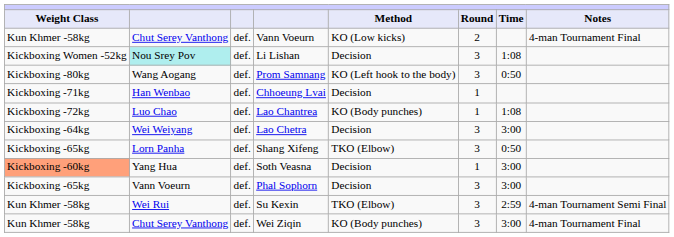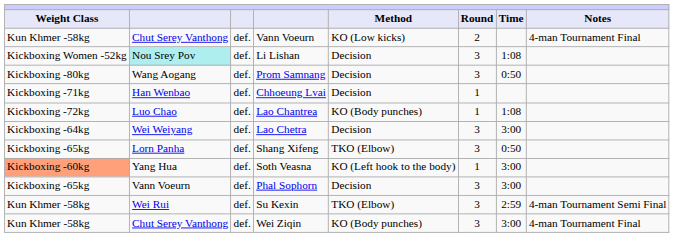 <table class="wikitable" style="font-size: 80%;">
 <tr>
 <th colspan="8" style="background-color: #ccf; color: #000080; text-align: center;"></th>
 </tr>
 <tr>
 <th colspan="1" style="background-color: #E6E8FA; color: #000000; text-align: center;">Weight Class</th>
 <th colspan="1" style="background-color: #E6E8FA; color: #000000; text-align: center;"></th>
 <th colspan="1" style="background-color: #E6E8FA; color: #000000; text-align: center;"></th>
 <th colspan="1" style="background-color: #E6E8FA; color: #000000; text-align: center;"></th>
 <th colspan="1" style="background-color: #E6E8FA; color: #000000; text-align: center;">Method</th>
 <th colspan="1" style="background-color: #E6E8FA; color: #000000; text-align: center;">Round</th>
 <th colspan="1" style="background-color: #E6E8FA; color: #000000; text-align: center;">Time</th>
 <th colspan="1" style="background-color: #E6E8FA; color: #000000; text-align: center;">Notes</th>
 </tr>
 <tr>
 <td>Kun Khmer -58kg</td>
 <td> <a href='#'>Chut Serey Vanthong</a></td>
 <td align=center>def.</td>
 <td> Vann Voeurn</td>
 <td>KO (Low kicks)</td>
 <td align=center>2</td>
 <td align=center></td>
 <td>4-man Tournament Final</td>
 </tr>
 <tr>
 <td>Kickboxing Women -52kg</td>
 <td style="background: paleturquoise;"> Nou Srey Pov</td>
 <td align=center>def.</td>
 <td> Li Lishan</td>
 <td>Decision</td>
 <td align=center>3</td>
 <td align=center>1:08</td>
 <td></td>
 </tr>
 <tr>
 <td>Kickboxing -80kg</td>
 <td> Wang Aogang</td>
 <td align=center>def.</td>
 <td> <a href='#'>Prom Samnang</a></td>
-<td>KO (Left hook to the body)</td>
+<td>Decision</td>
 <td align=center>3</td>
 <td align=center>0:50</td>
 <td></td>
 </tr>
 <tr>
 <td>Kickboxing -71kg</td>
 <td> <a href='#'>Han Wenbao</a></td>
 <td align=center>def.</td>
 <td> <a href='#'>Chhoeung Lvai</a></td>
 <td>Decision</td>
 <td align=center>1</td>
 <td align=center></td>
 <td></td>
 </tr>
 <tr>
 <td>Kickboxing -72kg</td>
 <td> <a href='#'>Luo Chao</a></td>
 <td align=center>def.</td>
 <td> <a href='#'>Lao Chantrea</a></td>
 <td>KO (Body punches)</td>
 <td align=center>1</td>
 <td align=center>1:08</td>
 <td></td>
 </tr>
 <tr>
 <td>Kickboxing -64kg</td>
 <td> <a href='#'>Wei Weiyang</a></td>
 <td align=center>def.</td>
 <td> <a href='#'>Lao Chetra</a></td>
 <td>Decision</td>
 <td align=center>3</td>
 <td align=center>3:00</td>
 <td></td>
 </tr>
 <tr>
 <td>Kickboxing -65kg</td>
 <td> <a href='#'>Lorn Panha</a></td>
 <td align=center>def.</td>
 <td> Shang Xifeng</td>
 <td>TKO (Elbow)</td>
 <td align=center>3</td>
 <td align=center>0:50</td>
 <td></td>
 </tr>
 <tr>
 <td style="background: lightsalmon;">Kickboxing -60kg</td>
 <td> Yang Hua</td>
 <td align=center>def.</td>
 <td> Soth Veasna</td>
-<td>Decision</td>
+<td>KO (Left hook to the body)</td>
 <td align=center>1</td>
 <td align=center>3:00</td>
 <td></td>
 </tr>
 <tr>
 <td>Kickboxing -65kg</td>
 <td> Vann Voeurn</td>
 <td align=center>def.</td>
 <td> <a href='#'>Phal Sophorn</a></td>
 <td>Decision</td>
 <td align=center>3</td>
 <td align=center>3:00</td>
 <td></td>
 </tr>
 <tr>
 <td>Kun Khmer -58kg</td>
 <td> <a href='#'>Wei Rui</a></td>
 <td align=center>def.</td>
 <td> Su Kexin</td>
 <td>TKO (Elbow)</td>
 <td align=center>3</td>
 <td align=center>2:59</td>
 <td>4-man Tournament Semi Final</td>
 </tr>
 <tr>
 <td>Kun Khmer -58kg</td>
 <td> <a href='#'>Chut Serey Vanthong</a></td>
 <td align=center>def.</td>
 <td> Wei Ziqin</td>
 <td>KO (Body punches)</td>
 <td align=center>3</td>
 <td align=center>3:00</td>
 <td>4-man Tournament Final</td>
 </tr>
 </table>
